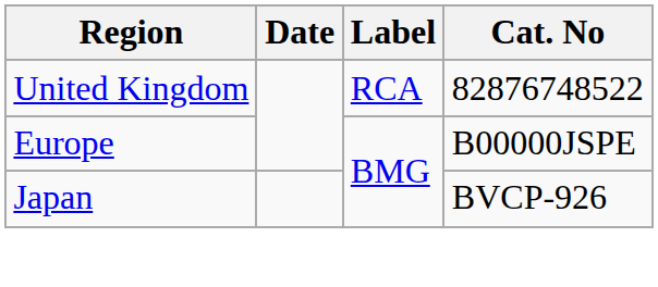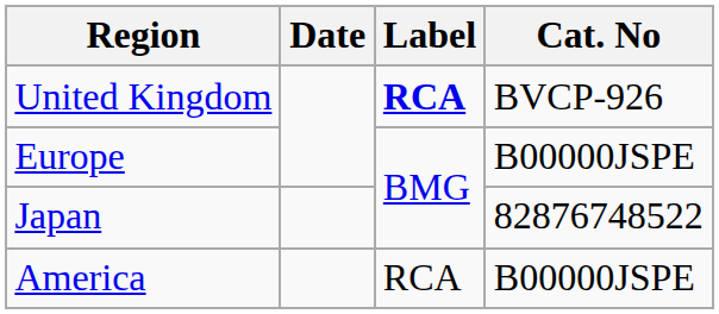 <table class="wikitable">
 <tr>
 <th>Region</th>
 <th>Date</th>
 <th>Label</th>
 <th>Cat. No</th>
 </tr>
 <tr>
 <td><a href='#'>United Kingdom</a></td>
 <td rowspan="2"></td>
-<td><a href='#'>RCA</a></td>
-<td>82876748522</td>
+<td><strong><a href='#'>RCA</a></strong></td>
+<td>BVCP-926</td>
 </tr>
 <tr>
 <td><a href='#'>Europe</a></td>
 <td rowspan="2"><a href='#'>BMG</a></td>
 <td>B00000JSPE</td>
 </tr>
 <tr>
 <td><a href='#'>Japan</a></td>
 <td></td>
-<td>BVCP-926</td>
+<td>82876748522</td>
+</tr>
+<tr>
+<td><a href='#'>America</a></td>
+<td></td>
+<td>RCA</td>
+<td>B00000JSPE</td>
 </tr>
 </table>
